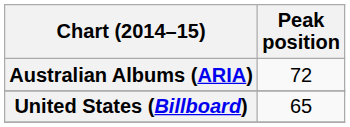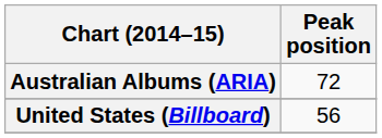 <table class="wikitable sortable plainrowheaders" style="text-align:center">
 <tr>
 <th scope="col">Chart (2014–15)</th>
 <th scope="col">Peak<br> position</th>
 </tr>
 <tr>
 <th scope="row">Australian Albums (<a href='#'>ARIA</a>)</th>
 <td>72</td>
 </tr>
 <tr>
 </tr>
 <tr>
 </tr>
 <tr>
 </tr>
 <tr>
 <th scope="row">United States (<em><a href='#'>Billboard</a></em>)</th>
-<td>65</td>
+<td>56</td>
 </tr>
 <tr>
 </tr>
 </table>
